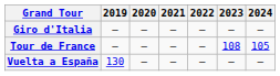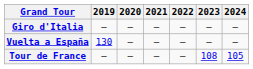 <table class="wikitable plainrowheaders">
 <tr>
 <th scope="col"><a href='#'>Grand Tour</a></th>
 <th scope="col">2019</th>
 <th scope="col">2020</th>
 <th scope="col">2021</th>
 <th scope="col">2022</th>
 <th scope="col">2023</th>
 <th scope="col">2024</th>
 </tr>
 <tr style="text-align:center;">
 <th scope="row"> <a href='#'>Giro d'Italia</a></th>
 <td>—</td>
 <td>—</td>
 <td>—</td>
 <td>—</td>
 <td>—</td>
 <td>—</td>
 </tr>
 <tr style="text-align:center;">
+<th scope="row"> <a href='#'>Vuelta a España</a></th>
+<td><a href='#'>130</a></td>
+<td>—</td>
+<td>—</td>
+<td>—</td>
+<td>—</td>
+<td>—</td>
+</tr>
+<tr style="text-align:center;">
 <th scope="row"> <a href='#'>Tour de France</a></th>
 <td>—</td>
 <td>—</td>
 <td>—</td>
 <td>—</td>
 <td><a href='#'>108</a></td>
 <td><a href='#'>105</a></td>
 </tr>
-<tr style="text-align:center;">
-<th scope="row"> <a href='#'>Vuelta a España</a></th>
-<td><a href='#'>130</a></td>
-<td>—</td>
-<td>—</td>
-<td>—</td>
-<td>—</td>
-<td>—</td>
-</tr>
 </table>
